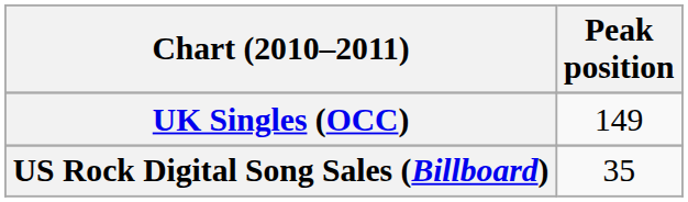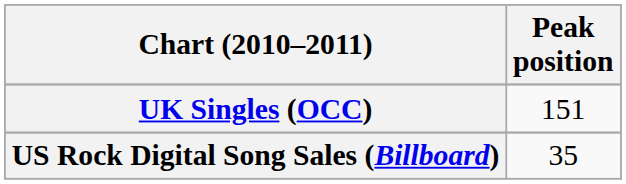 <table class="wikitable sortable plainrowheaders" style="text-align:center;">
 <tr>
 <th>Chart (2010–2011)</th>
 <th>Peak<br>position</th>
 </tr>
 <tr>
 </tr>
 <tr>
 <th scope="row"><a href='#'>UK Singles</a> (<a href='#'>OCC</a>)</th>
-<td>149</td>
+<td>151</td>
 </tr>
 <tr>
 </tr>
 <tr>
 </tr>
 <tr>
 </tr>
 <tr>
 </tr>
 <tr>
 <th scope="row">US Rock Digital Song Sales (<em><a href='#'>Billboard</a></em>)</th>
 <td>35</td>
 </tr>
 </table>
